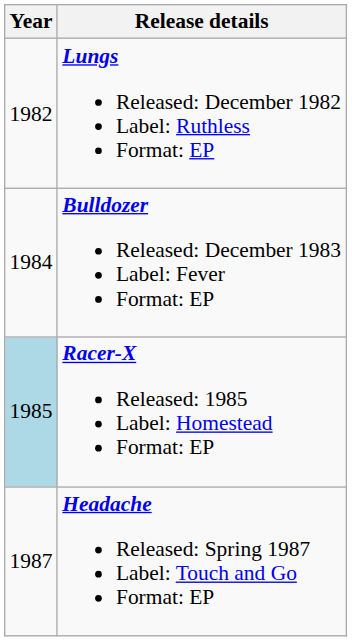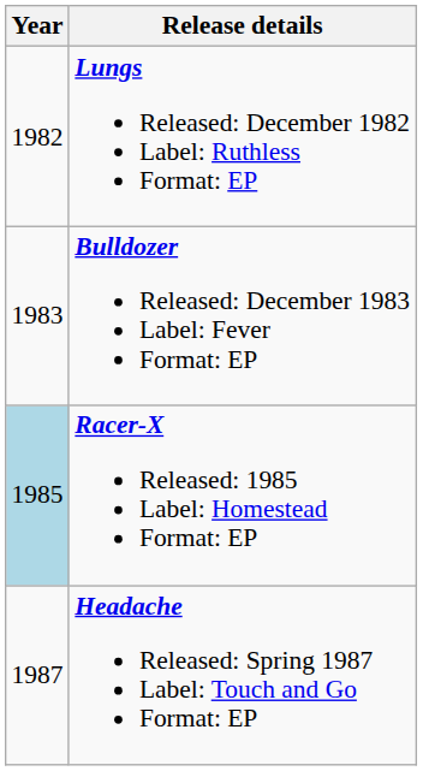 <table class ="wikitable">
 <tr>
 <th>Year</th>
 <th>Release details</th>
 </tr>
 <tr>
 <td>1982</td>
 <td><strong><em><a href='#'>Lungs</a></em></strong><br><ul><li>Released: December 1982</li><li>Label: <a href='#'>Ruthless</a></li><li>Format: <a href='#'>EP</a></li></ul></td>
 </tr>
 <tr>
-<td>1984</td>
+<td>1983</td>
 <td><strong><em><a href='#'>Bulldozer</a></em></strong><br><ul><li>Released: December 1983</li><li>Label: Fever</li><li>Format: EP</li></ul></td>
 </tr>
 <tr>
 <td style="background: lightblue;">1985</td>
 <td><strong><em><a href='#'>Racer-X</a></em></strong><br><ul><li>Released: 1985</li><li>Label: <a href='#'>Homestead</a></li><li>Format: EP</li></ul></td>
 </tr>
 <tr>
 <td>1987</td>
 <td><strong><em><a href='#'>Headache</a></em></strong><br><ul><li>Released: Spring 1987</li><li>Label: <a href='#'>Touch and Go</a></li><li>Format: EP</li></ul></td>
 </tr>
 </table>
